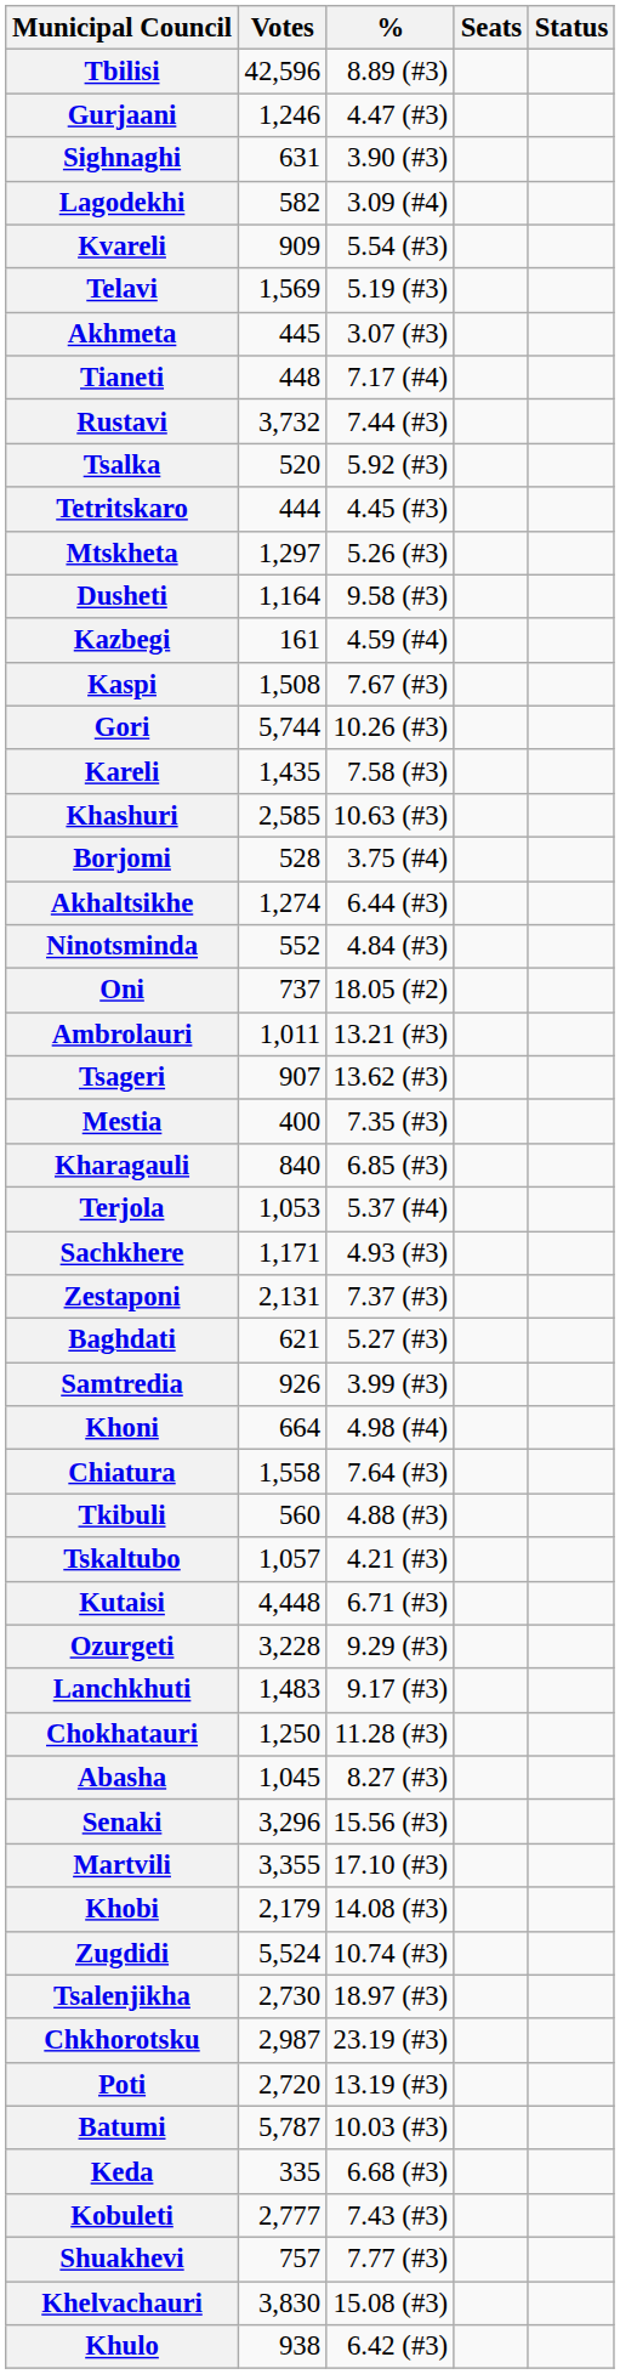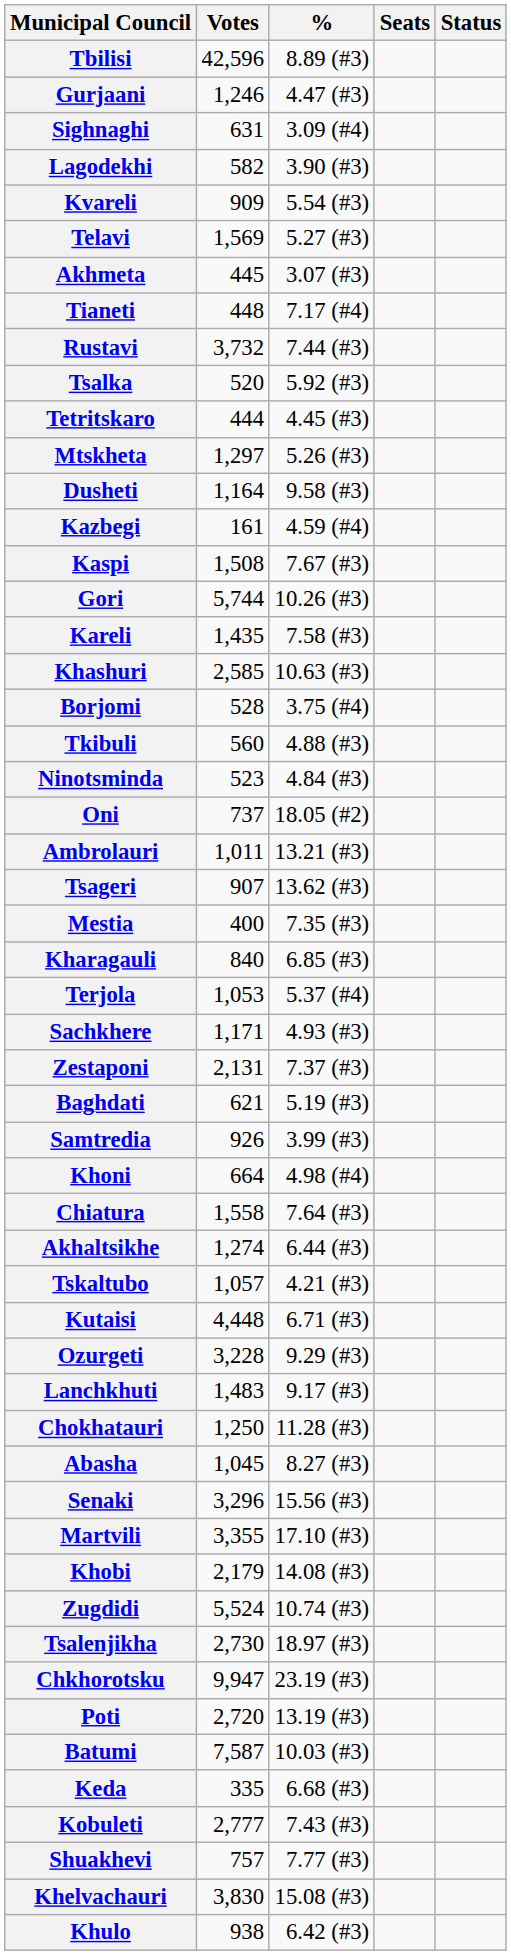 <table class="wikitable sortable mw-datatable sticky-table-row1 sticky-table-col1 sort-under" style="text-align:right">
 <tr>
 <th>Municipal Council</th>
 <th>Votes</th>
 <th>%</th>
 <th>Seats</th>
 <th>Status</th>
 </tr>
 <tr>
 <th><a href='#'>Tbilisi</a></th>
 <td>42,596</td>
 <td>8.89 (#3)</td>
 <td></td>
 <td></td>
 </tr>
 <tr>
 <th><a href='#'>Gurjaani</a></th>
 <td>1,246</td>
 <td>4.47 (#3)</td>
 <td></td>
 <td></td>
 </tr>
 <tr>
 <th><a href='#'>Sighnaghi</a></th>
 <td>631</td>
-<td>3.90 (#3)</td>
+<td>3.09 (#4)</td>
 <td></td>
 <td></td>
 </tr>
 <tr>
 <th><a href='#'>Lagodekhi</a></th>
 <td>582</td>
-<td>3.09 (#4)</td>
+<td>3.90 (#3)</td>
 <td></td>
 <td></td>
 </tr>
 <tr>
 <th><a href='#'>Kvareli</a></th>
 <td>909</td>
 <td>5.54 (#3)</td>
 <td></td>
 <td></td>
 </tr>
 <tr>
 <th><a href='#'>Telavi</a></th>
 <td>1,569</td>
-<td>5.19 (#3)</td>
+<td>5.27 (#3)</td>
 <td></td>
 <td></td>
 </tr>
 <tr>
 <th><a href='#'>Akhmeta</a></th>
 <td>445</td>
 <td>3.07 (#3)</td>
 <td></td>
 <td></td>
 </tr>
 <tr>
 <th><a href='#'>Tianeti</a></th>
 <td>448</td>
 <td>7.17 (#4)</td>
 <td></td>
 <td></td>
 </tr>
 <tr>
 <th><a href='#'>Rustavi</a></th>
 <td>3,732</td>
 <td>7.44 (#3)</td>
 <td></td>
 <td></td>
 </tr>
 <tr>
 <th><a href='#'>Tsalka</a></th>
 <td>520</td>
 <td>5.92 (#3)</td>
 <td></td>
 <td></td>
 </tr>
 <tr>
 <th><a href='#'>Tetritskaro</a></th>
 <td>444</td>
 <td>4.45 (#3)</td>
 <td></td>
 <td></td>
 </tr>
 <tr>
 <th><a href='#'>Mtskheta</a></th>
 <td>1,297</td>
 <td>5.26 (#3)</td>
 <td></td>
 <td></td>
 </tr>
 <tr>
 <th><a href='#'>Dusheti</a></th>
 <td>1,164</td>
 <td>9.58 (#3)</td>
 <td></td>
 <td></td>
 </tr>
 <tr>
 <th><a href='#'>Kazbegi</a></th>
 <td>161</td>
 <td>4.59 (#4)</td>
 <td></td>
 <td></td>
 </tr>
 <tr>
 <th><a href='#'>Kaspi</a></th>
 <td>1,508</td>
 <td>7.67 (#3)</td>
 <td></td>
 <td></td>
 </tr>
 <tr>
 <th><a href='#'>Gori</a></th>
 <td>5,744</td>
 <td>10.26 (#3)</td>
 <td></td>
 <td></td>
 </tr>
 <tr>
 <th><a href='#'>Kareli</a></th>
 <td>1,435</td>
 <td>7.58 (#3)</td>
 <td></td>
 <td></td>
 </tr>
 <tr>
 <th><a href='#'>Khashuri</a></th>
 <td>2,585</td>
 <td>10.63 (#3)</td>
 <td></td>
 <td></td>
 </tr>
 <tr>
 <th><a href='#'>Borjomi</a></th>
 <td>528</td>
 <td>3.75 (#4)</td>
 <td></td>
 <td></td>
 </tr>
 <tr>
-<th><a href='#'>Akhaltsikhe</a></th>
-<td>1,274</td>
-<td>6.44 (#3)</td>
+<th><a href='#'>Tkibuli</a></th>
+<td>560</td>
+<td>4.88 (#3)</td>
 <td></td>
 <td></td>
 </tr>
 <tr>
 <th><a href='#'>Ninotsminda</a></th>
-<td>552</td>
+<td>523</td>
 <td>4.84 (#3)</td>
 <td></td>
 <td></td>
 </tr>
 <tr>
 <th><a href='#'>Oni</a></th>
 <td>737</td>
 <td>18.05 (#2)</td>
 <td></td>
 <td></td>
 </tr>
 <tr>
 <th><a href='#'>Ambrolauri</a></th>
 <td>1,011</td>
 <td>13.21 (#3)</td>
 <td></td>
 <td></td>
 </tr>
 <tr>
 <th><a href='#'>Tsageri</a></th>
 <td>907</td>
 <td>13.62 (#3)</td>
 <td></td>
 <td></td>
 </tr>
 <tr>
 <th><a href='#'>Mestia</a></th>
 <td>400</td>
 <td>7.35 (#3)</td>
 <td></td>
 <td></td>
 </tr>
 <tr>
 <th><a href='#'>Kharagauli</a></th>
 <td>840</td>
 <td>6.85 (#3)</td>
 <td></td>
 <td></td>
 </tr>
 <tr>
 <th><a href='#'>Terjola</a></th>
 <td>1,053</td>
 <td>5.37 (#4)</td>
 <td></td>
 <td></td>
 </tr>
 <tr>
 <th><a href='#'>Sachkhere</a></th>
 <td>1,171</td>
 <td>4.93 (#3)</td>
 <td></td>
 <td></td>
 </tr>
 <tr>
 <th><a href='#'>Zestaponi</a></th>
 <td>2,131</td>
 <td>7.37 (#3)</td>
 <td></td>
 <td></td>
 </tr>
 <tr>
 <th><a href='#'>Baghdati</a></th>
 <td>621</td>
-<td>5.27 (#3)</td>
+<td>5.19 (#3)</td>
 <td></td>
 <td></td>
 </tr>
 <tr>
 <th><a href='#'>Samtredia</a></th>
 <td>926</td>
 <td>3.99 (#3)</td>
 <td></td>
 <td></td>
 </tr>
 <tr>
 <th><a href='#'>Khoni</a></th>
 <td>664</td>
 <td>4.98 (#4)</td>
 <td></td>
 <td></td>
 </tr>
 <tr>
 <th><a href='#'>Chiatura</a></th>
 <td>1,558</td>
 <td>7.64 (#3)</td>
 <td></td>
 <td></td>
 </tr>
 <tr>
-<th><a href='#'>Tkibuli</a></th>
-<td>560</td>
-<td>4.88 (#3)</td>
+<th><a href='#'>Akhaltsikhe</a></th>
+<td>1,274</td>
+<td>6.44 (#3)</td>
 <td></td>
 <td></td>
 </tr>
 <tr>
 <th><a href='#'>Tskaltubo</a></th>
 <td>1,057</td>
 <td>4.21 (#3)</td>
 <td></td>
 <td></td>
 </tr>
 <tr>
 <th><a href='#'>Kutaisi</a></th>
 <td>4,448</td>
 <td>6.71 (#3)</td>
 <td></td>
 <td></td>
 </tr>
 <tr>
 <th><a href='#'>Ozurgeti</a></th>
 <td>3,228</td>
 <td>9.29 (#3)</td>
 <td></td>
 <td></td>
 </tr>
 <tr>
 <th><a href='#'>Lanchkhuti</a></th>
 <td>1,483</td>
 <td>9.17 (#3)</td>
 <td></td>
 <td></td>
 </tr>
 <tr>
 <th><a href='#'>Chokhatauri</a></th>
 <td>1,250</td>
 <td>11.28 (#3)</td>
 <td></td>
 <td></td>
 </tr>
 <tr>
 <th><a href='#'>Abasha</a></th>
 <td>1,045</td>
 <td>8.27 (#3)</td>
 <td></td>
 <td></td>
 </tr>
 <tr>
 <th><a href='#'>Senaki</a></th>
 <td>3,296</td>
 <td>15.56 (#3)</td>
 <td></td>
 <td></td>
 </tr>
 <tr>
 <th><a href='#'>Martvili</a></th>
 <td>3,355</td>
 <td>17.10 (#3)</td>
 <td></td>
 <td></td>
 </tr>
 <tr>
 <th><a href='#'>Khobi</a></th>
 <td>2,179</td>
 <td>14.08 (#3)</td>
 <td></td>
 <td></td>
 </tr>
 <tr>
 <th><a href='#'>Zugdidi</a></th>
 <td>5,524</td>
 <td>10.74 (#3)</td>
 <td></td>
 <td></td>
 </tr>
 <tr>
 <th><a href='#'>Tsalenjikha</a></th>
 <td>2,730</td>
 <td>18.97 (#3)</td>
 <td></td>
 <td></td>
 </tr>
 <tr>
 <th><a href='#'>Chkhorotsku</a></th>
-<td>2,987</td>
+<td>9,947</td>
 <td>23.19 (#3)</td>
 <td></td>
 <td></td>
 </tr>
 <tr>
 <th><a href='#'>Poti</a></th>
 <td>2,720</td>
 <td>13.19 (#3)</td>
 <td></td>
 <td></td>
 </tr>
 <tr>
 <th><a href='#'>Batumi</a></th>
-<td>5,787</td>
+<td>7,587</td>
 <td>10.03 (#3)</td>
 <td></td>
 <td></td>
 </tr>
 <tr>
 <th><a href='#'>Keda</a></th>
 <td>335</td>
 <td>6.68 (#3)</td>
 <td></td>
 <td></td>
 </tr>
 <tr>
 <th><a href='#'>Kobuleti</a></th>
 <td>2,777</td>
 <td>7.43 (#3)</td>
 <td></td>
 <td></td>
 </tr>
 <tr>
 <th><a href='#'>Shuakhevi</a></th>
 <td>757</td>
 <td>7.77 (#3)</td>
 <td></td>
 <td></td>
 </tr>
 <tr>
 <th><a href='#'>Khelvachauri</a></th>
 <td>3,830</td>
 <td>15.08 (#3)</td>
 <td></td>
 <td></td>
 </tr>
 <tr>
 <th><a href='#'>Khulo</a></th>
 <td>938</td>
 <td>6.42 (#3)</td>
 <td></td>
 <td></td>
 </tr>
 </table>
